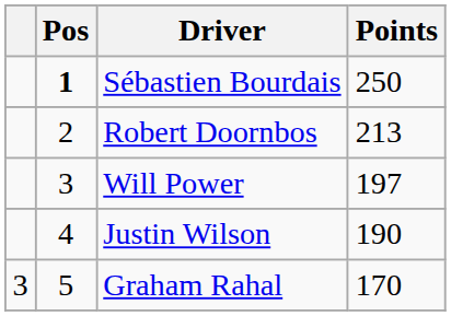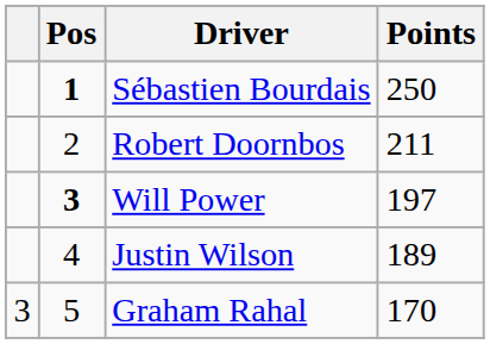 <table class="wikitable" style="font-size: 95%;">
 <tr>
 <th></th>
 <th>Pos</th>
 <th>Driver</th>
 <th>Points</th>
 </tr>
 <tr>
 <td align="left"></td>
 <td align="center"><strong>1</strong></td>
 <td> <a href='#'>Sébastien Bourdais</a></td>
 <td align="left">250</td>
 </tr>
 <tr>
 <td align="left"></td>
 <td align="center">2</td>
 <td> <a href='#'>Robert Doornbos</a></td>
-<td align="left">213</td>
+<td align="left">211</td>
 </tr>
 <tr>
 <td align="left"></td>
-<td align="center">3</td>
+<td align="center"><strong>3</strong></td>
 <td> <a href='#'>Will Power</a></td>
 <td align="left">197</td>
 </tr>
 <tr>
 <td align="left"></td>
 <td align="center">4</td>
 <td> <a href='#'>Justin Wilson</a></td>
-<td align="left">190</td>
+<td align="left">189</td>
 </tr>
 <tr>
 <td align="left"> 3</td>
 <td align="center">5</td>
 <td> <a href='#'>Graham Rahal</a></td>
 <td align="left">170</td>
 </tr>
 </table>
